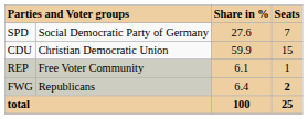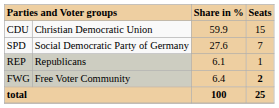 <table class="wikitable">
 <tr>
 <td colspan="2" bgcolor="#EECFA1"><strong>Parties and Voter groups</strong></td>
 <td align="center" bgcolor="#EECFA1"><strong>Share in %</strong></td>
 <td align="center" bgcolor="#EECFA1"><strong>Seats</strong></td>
+</tr>
+<tr --->
+<td>CDU</td>
+<td>Christian Democratic Union</td>
+<td align="center" bgcolor="#EECFA1">59.9</td>
+<td align="center" bgcolor="#EECFA1">15</td>
 </tr>
 <tr --->
 <td>SPD</td>
 <td>Social Democratic Party of Germany</td>
 <td align="center" bgcolor="#EECFA1">27.6</td>
 <td align="center" bgcolor="#EECFA1">7</td>
 </tr>
 <tr --->
-<td>CDU</td>
-<td>Christian Democratic Union</td>
-<td align="center" bgcolor="#EECFA1">59.9</td>
-<td align="center" bgcolor="#EECFA1">15</td>
-</tr>
-<tr --->
 <td bgcolor="#CDCDC1">REP</td>
-<td bgcolor="#CDCDC1">Free Voter Community</td>
+<td bgcolor="#CDCDC1">Republicans</td>
 <td align="center" bgcolor="#EECFA1">6.1</td>
 <td align="center" bgcolor="#EECFA1">1</td>
 </tr>
 <tr --->
 <td bgcolor="#CDCDC1">FWG</td>
-<td bgcolor="#CDCDC1">Republicans</td>
+<td bgcolor="#CDCDC1">Free Voter Community</td>
 <td align="center" bgcolor="#EECFA1">6.4</td>
 <td align="center" bgcolor="#EECFA1"><strong>2</strong></td>
 </tr>
 <tr --->
 <td colspan="2" bgcolor="#EECFA1"><strong>total</strong></td>
 <td align="center" bgcolor="#EECFA1"><strong>100</strong></td>
 <td align="center" bgcolor="#EECFA1"><strong>25</strong></td>
 </tr>
 <tr --->
 </tr>
 </table>
